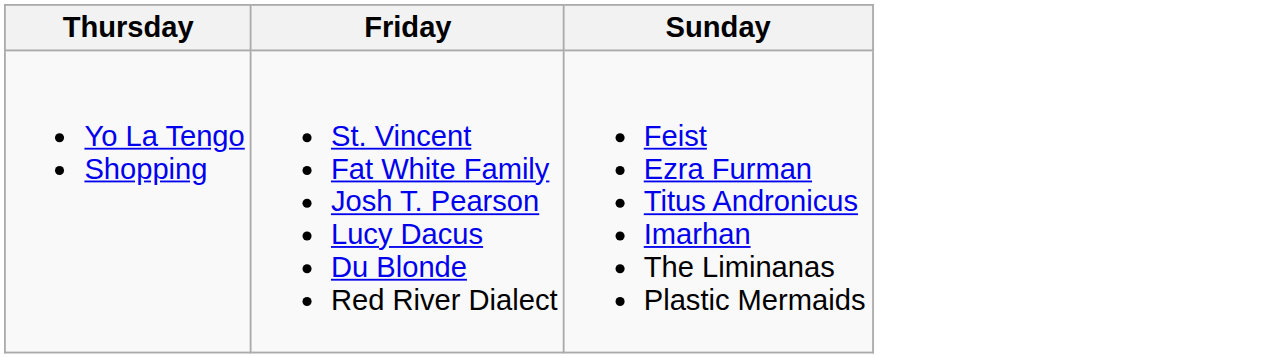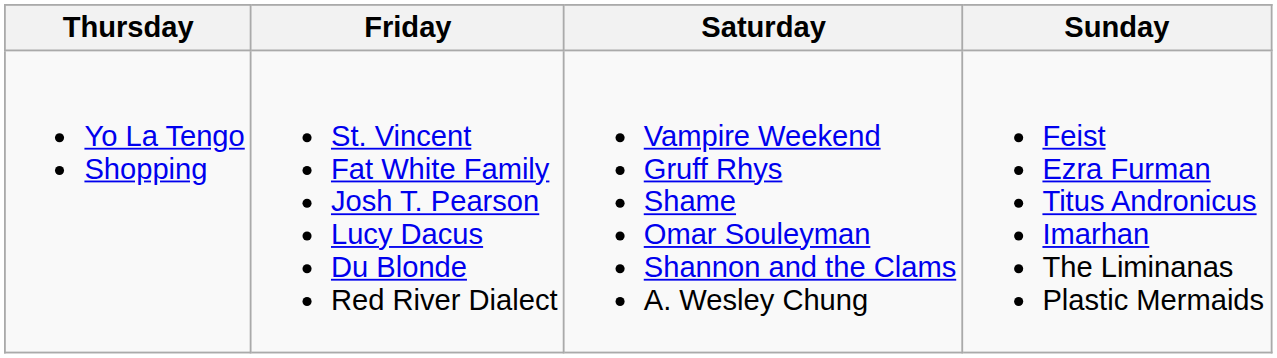 <table class="wikitable">
 <tr>
 <th>Thursday</th>
 <th>Friday</th>
+<th>Saturday</th>
 <th>Sunday</th>
 </tr>
 <tr valign="top">
 <td><br><ul><li><a href='#'>Yo La Tengo</a></li><li><a href='#'>Shopping</a></li></ul></td>
 <td><br><ul><li><a href='#'>St. Vincent</a></li><li><a href='#'>Fat White Family</a></li><li><a href='#'>Josh T. Pearson</a></li><li><a href='#'>Lucy Dacus</a></li><li><a href='#'>Du Blonde</a></li><li>Red River Dialect</li></ul></td>
+<td><br><ul><li><a href='#'>Vampire Weekend</a></li><li><a href='#'>Gruff Rhys</a></li><li><a href='#'>Shame</a></li><li><a href='#'>Omar Souleyman</a></li><li><a href='#'>Shannon and the Clams</a></li><li>A. Wesley Chung</li></ul></td>
 <td><br><ul><li><a href='#'>Feist</a></li><li><a href='#'>Ezra Furman</a></li><li><a href='#'>Titus Andronicus</a></li><li><a href='#'>Imarhan</a></li><li>The Liminanas</li><li>Plastic Mermaids</li></ul></td>
 </tr>
 </table>
